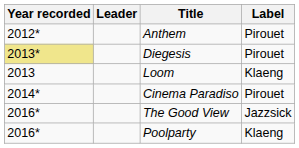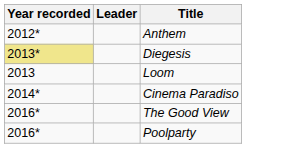 <table class="wikitable sortable">
 <tr>
 <th>Year recorded</th>
 <th>Leader</th>
 <th>Title</th>
-<th>Label</th>
 </tr>
 <tr>
 <td>2012*</td>
 <td></td>
 <td><em>Anthem</em></td>
-<td>Pirouet</td>
 </tr>
 <tr>
 <td style="background: khaki;">2013*</td>
 <td></td>
 <td><em>Diegesis</em></td>
-<td>Pirouet</td>
 </tr>
 <tr>
 <td>2013</td>
 <td></td>
 <td><em>Loom</em></td>
-<td>Klaeng</td>
 </tr>
 <tr>
 <td>2014*</td>
 <td></td>
 <td><em>Cinema Paradiso</em></td>
-<td>Pirouet</td>
 </tr>
 <tr>
 <td>2016*</td>
 <td></td>
 <td><em>The Good View</em></td>
-<td>Jazzsick</td>
 </tr>
 <tr>
 <td>2016*</td>
 <td></td>
 <td><em>Poolparty</em></td>
-<td>Klaeng</td>
 </tr>
 </table>
